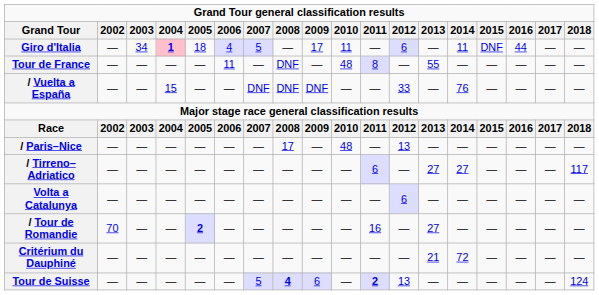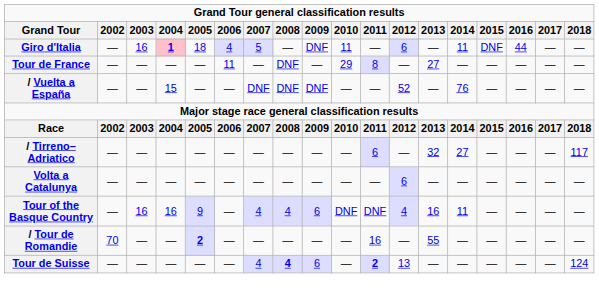 <table class="wikitable plainrowheaders">
 <tr>
 <td colspan=18 align="center"><strong>Grand Tour general classification results</strong></td>
 </tr>
 <tr>
 <th align="left">Grand Tour</th>
 <th scope="col">2002</th>
 <th scope="col">2003</th>
 <th scope="col">2004</th>
 <th scope="col">2005</th>
 <th scope="col">2006</th>
 <th scope="col">2007</th>
 <th scope="col">2008</th>
 <th scope="col">2009</th>
 <th scope="col">2010</th>
 <th scope="col">2011</th>
 <th scope="col">2012</th>
 <th scope="col">2013</th>
 <th scope="col">2014</th>
 <th scope="col">2015</th>
 <th scope="col">2016</th>
 <th scope="col">2017</th>
 <th scope="col">2018</th>
 </tr>
 <tr style="text-align:center;">
 <th scope="row"> <a href='#'>Giro d'Italia</a></th>
 <td>—</td>
-<td><a href='#'>34</a></td>
+<td><a href='#'>16</a></td>
 <td style="background:pink;"><a href='#'><strong>1</strong></a></td>
 <td><a href='#'>18</a></td>
 <td style="background:#ddf;"><a href='#'>4</a></td>
 <td style="background:#ddf;"><a href='#'>5</a></td>
 <td>—</td>
-<td><a href='#'>17</a></td>
+<td><a href='#'>DNF</a></td>
 <td><a href='#'>11</a></td>
 <td>—</td>
 <td style="background:#ddf;"><a href='#'>6</a></td>
 <td>—</td>
 <td><a href='#'>11</a></td>
 <td><a href='#'>DNF</a></td>
 <td><a href='#'>44</a></td>
 <td>—</td>
 <td>—</td>
 </tr>
 <tr style="text-align:center;">
 <th scope="row"> <a href='#'>Tour de France</a></th>
 <td>—</td>
 <td>—</td>
 <td>—</td>
 <td>—</td>
 <td><a href='#'>11</a></td>
 <td>—</td>
 <td><a href='#'>DNF</a></td>
 <td>—</td>
-<td><a href='#'>48</a></td>
+<td><a href='#'>29</a></td>
 <td style="background:#ddf;"><a href='#'>8</a></td>
 <td>—</td>
-<td><a href='#'>55</a></td>
+<td><a href='#'>27</a></td>
 <td>—</td>
 <td>—</td>
 <td>—</td>
 <td>—</td>
 <td>—</td>
 </tr>
 <tr style="text-align:center;">
 <th scope="row">/ <a href='#'>Vuelta a España</a></th>
 <td>—</td>
 <td>—</td>
 <td><a href='#'>15</a></td>
 <td>—</td>
 <td>—</td>
 <td><a href='#'>DNF</a></td>
 <td><a href='#'>DNF</a></td>
 <td><a href='#'>DNF</a></td>
 <td>—</td>
 <td>—</td>
-<td><a href='#'>33</a></td>
+<td><a href='#'>52</a></td>
 <td>—</td>
 <td><a href='#'>76</a></td>
 <td>—</td>
 <td>—</td>
 <td>—</td>
 <td>—</td>
 </tr>
 <tr>
 <td colspan=18 align="center"><strong>Major stage race general classification results</strong></td>
 </tr>
 <tr>
 <th scope="col">Race</th>
 <th scope="col">2002</th>
 <th scope="col">2003</th>
 <th scope="col">2004</th>
 <th scope="col">2005</th>
 <th scope="col">2006</th>
 <th scope="col">2007</th>
 <th scope="col">2008</th>
 <th scope="col">2009</th>
 <th scope="col">2010</th>
 <th scope="col">2011</th>
 <th scope="col">2012</th>
 <th scope="col">2013</th>
 <th scope="col">2014</th>
 <th scope="col">2015</th>
 <th scope="col">2016</th>
 <th scope="col">2017</th>
 <th scope="col">2018</th>
 </tr>
 <tr style="text-align:center;">
-<th scope="row">/ <a href='#'>Paris–Nice</a></th>
-<td>—</td>
-<td>—</td>
-<td>—</td>
-<td>—</td>
-<td>—</td>
-<td>—</td>
-<td><a href='#'>17</a></td>
-<td>—</td>
-<td><a href='#'>48</a></td>
-<td>—</td>
-<td><a href='#'>13</a></td>
-<td>—</td>
-<td>—</td>
-<td>—</td>
-<td>—</td>
-<td>—</td>
-<td>—</td>
-</tr>
-<tr style="text-align:center;">
 <th scope="row">/ <a href='#'>Tirreno–Adriatico</a></th>
 <td>—</td>
 <td>—</td>
 <td>—</td>
 <td>—</td>
 <td>—</td>
 <td>—</td>
 <td>—</td>
 <td>—</td>
 <td>—</td>
 <td style="background:#ddf;"><a href='#'>6</a></td>
 <td>—</td>
-<td><a href='#'>27</a></td>
+<td><a href='#'>32</a></td>
 <td><a href='#'>27</a></td>
 <td>—</td>
 <td>—</td>
 <td>—</td>
 <td><a href='#'>117</a></td>
 </tr>
 <tr style="text-align:center;">
 <th scope="row"> <a href='#'>Volta a Catalunya</a></th>
 <td>—</td>
 <td>—</td>
 <td>—</td>
 <td>—</td>
 <td>—</td>
 <td>—</td>
 <td>—</td>
 <td>—</td>
 <td>—</td>
 <td>—</td>
 <td style="background:#ddf;"><a href='#'>6</a></td>
 <td>—</td>
 <td>—</td>
 <td>—</td>
 <td>—</td>
 <td>—</td>
 <td>—</td>
 </tr>
 <tr style="text-align:center;">
+<th scope="row"> <a href='#'>Tour of the Basque Country</a></th>
+<td>—</td>
+<td><a href='#'>16</a></td>
+<td><a href='#'>16</a></td>
+<td style="background:#ddf;"><a href='#'>9</a></td>
+<td>—</td>
+<td style="background:#ddf;"><a href='#'>4</a></td>
+<td style="background:#ddf;"><a href='#'>4</a></td>
+<td style="background:#ddf;"><a href='#'>6</a></td>
+<td><a href='#'>DNF</a></td>
+<td><a href='#'>DNF</a></td>
+<td style="background:#ddf;"><a href='#'>4</a></td>
+<td><a href='#'>16</a></td>
+<td><a href='#'>11</a></td>
+<td>—</td>
+<td>—</td>
+<td>—</td>
+<td>—</td>
+</tr>
+<tr style="text-align:center;">
 <th scope="row">/ <a href='#'>Tour de Romandie</a></th>
 <td><a href='#'>70</a></td>
 <td>—</td>
 <td>—</td>
 <td style="background:#ddf;"><a href='#'><strong>2</strong></a></td>
 <td>—</td>
 <td>—</td>
 <td>—</td>
 <td>—</td>
 <td>—</td>
 <td><a href='#'>16</a></td>
 <td>—</td>
-<td><a href='#'>27</a></td>
+<td><a href='#'>55</a></td>
 <td>—</td>
-<td>—</td>
-<td>—</td>
-<td>—</td>
-<td>—</td>
-</tr>
-<tr style="text-align:center;">
-<th scope="row"> <a href='#'>Critérium du Dauphiné</a></th>
-<td>—</td>
-<td>—</td>
-<td>—</td>
-<td>—</td>
-<td>—</td>
-<td>—</td>
-<td>—</td>
-<td>—</td>
-<td>—</td>
-<td>—</td>
-<td>—</td>
-<td><a href='#'>21</a></td>
-<td><a href='#'>72</a></td>
 <td>—</td>
 <td>—</td>
 <td>—</td>
 <td>—</td>
 </tr>
 <tr style="text-align:center;">
 <th scope="row"> <a href='#'>Tour de Suisse</a></th>
 <td>—</td>
 <td>—</td>
 <td>—</td>
 <td>—</td>
 <td>—</td>
-<td style="background:#ddf;"><a href='#'>5</a></td>
+<td style="background:#ddf;"><a href='#'>4</a></td>
 <td style="background:#ddf;"><strong><a href='#'>4</a></strong></td>
 <td style="background:#ddf;"><a href='#'>6</a></td>
 <td>—</td>
 <td style="background:#ddf;"><a href='#'><strong>2</strong></a></td>
 <td><a href='#'>13</a></td>
 <td>—</td>
 <td>—</td>
 <td>—</td>
 <td>—</td>
 <td>—</td>
 <td><a href='#'>124</a></td>
 </tr>
 </table>
